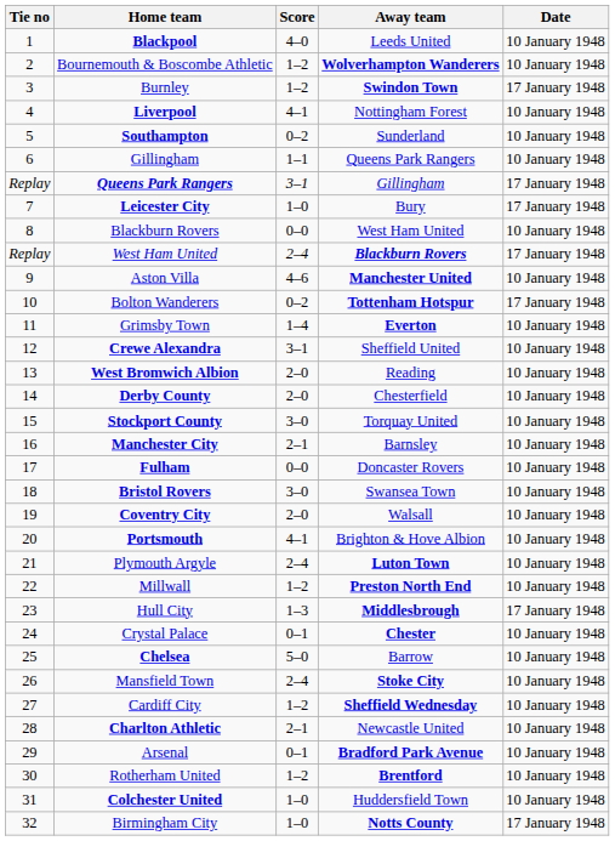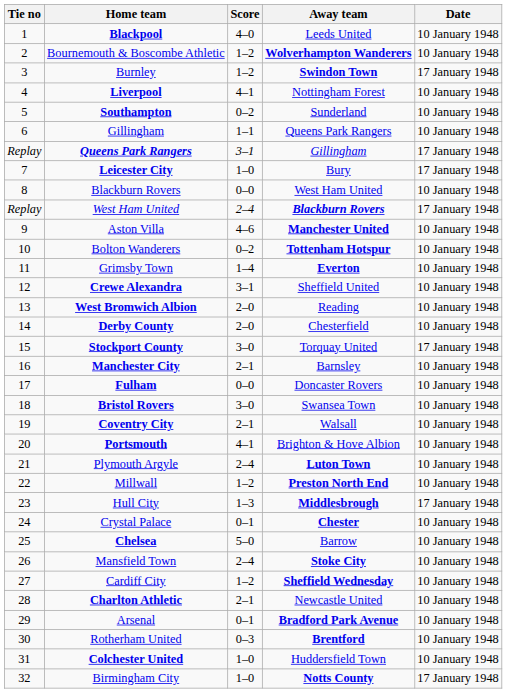 <table class="wikitable" style="text-align: center">
 <tr>
 <th>Tie no</th>
 <th>Home team</th>
 <th>Score</th>
 <th>Away team</th>
 <th>Date</th>
 </tr>
 <tr>
 <td>1</td>
 <td><strong><a href='#'>Blackpool</a></strong></td>
 <td>4–0</td>
 <td><a href='#'>Leeds United</a></td>
 <td>10 January 1948</td>
 </tr>
 <tr>
 <td>2</td>
 <td><a href='#'>Bournemouth & Boscombe Athletic</a></td>
 <td>1–2</td>
 <td><strong><a href='#'>Wolverhampton Wanderers</a></strong></td>
 <td>10 January 1948</td>
 </tr>
 <tr>
 <td>3</td>
 <td><a href='#'>Burnley</a></td>
 <td>1–2</td>
 <td><strong><a href='#'>Swindon Town</a></strong></td>
 <td>17 January 1948</td>
 </tr>
 <tr>
 <td>4</td>
 <td><strong><a href='#'>Liverpool</a></strong></td>
 <td>4–1</td>
 <td><a href='#'>Nottingham Forest</a></td>
 <td>10 January 1948</td>
 </tr>
 <tr>
 <td>5</td>
 <td><strong><a href='#'>Southampton</a></strong></td>
 <td>0–2</td>
 <td><a href='#'>Sunderland</a></td>
 <td>10 January 1948</td>
 </tr>
 <tr>
 <td>6</td>
 <td><a href='#'>Gillingham</a></td>
 <td>1–1</td>
 <td><a href='#'>Queens Park Rangers</a></td>
 <td>10 January 1948</td>
 </tr>
 <tr>
 <td><em>Replay</em></td>
 <td><strong><em><a href='#'>Queens Park Rangers</a></em></strong></td>
 <td><em>3–1</em></td>
 <td><em><a href='#'>Gillingham</a></em></td>
 <td>17 January 1948</td>
 </tr>
 <tr>
 <td>7</td>
 <td><strong><a href='#'>Leicester City</a></strong></td>
 <td>1–0</td>
 <td><a href='#'>Bury</a></td>
 <td>17 January 1948</td>
 </tr>
 <tr>
 <td>8</td>
 <td><a href='#'>Blackburn Rovers</a></td>
 <td>0–0</td>
 <td><a href='#'>West Ham United</a></td>
 <td>10 January 1948</td>
 </tr>
 <tr>
 <td><em>Replay</em></td>
 <td><em><a href='#'>West Ham United</a></em></td>
 <td><em>2–4</em></td>
 <td><strong><em><a href='#'>Blackburn Rovers</a></em></strong></td>
 <td>17 January 1948</td>
 </tr>
 <tr>
 <td>9</td>
 <td><a href='#'>Aston Villa</a></td>
 <td>4–6</td>
 <td><strong><a href='#'>Manchester United</a></strong></td>
 <td>10 January 1948</td>
 </tr>
 <tr>
 <td>10</td>
 <td><a href='#'>Bolton Wanderers</a></td>
 <td>0–2</td>
 <td><strong><a href='#'>Tottenham Hotspur</a></strong></td>
-<td>17 January 1948</td>
+<td>10 January 1948</td>
 </tr>
 <tr>
 <td>11</td>
 <td><a href='#'>Grimsby Town</a></td>
 <td>1–4</td>
 <td><strong><a href='#'>Everton</a></strong></td>
 <td>10 January 1948</td>
 </tr>
 <tr>
 <td>12</td>
 <td><strong><a href='#'>Crewe Alexandra</a></strong></td>
 <td>3–1</td>
 <td><a href='#'>Sheffield United</a></td>
 <td>10 January 1948</td>
 </tr>
 <tr>
 <td>13</td>
 <td><strong><a href='#'>West Bromwich Albion</a></strong></td>
 <td>2–0</td>
 <td><a href='#'>Reading</a></td>
 <td>10 January 1948</td>
 </tr>
 <tr>
 <td>14</td>
 <td><strong><a href='#'>Derby County</a></strong></td>
 <td>2–0</td>
 <td><a href='#'>Chesterfield</a></td>
 <td>10 January 1948</td>
 </tr>
 <tr>
 <td>15</td>
 <td><strong><a href='#'>Stockport County</a></strong></td>
 <td>3–0</td>
 <td><a href='#'>Torquay United</a></td>
-<td>10 January 1948</td>
+<td>17 January 1948</td>
 </tr>
 <tr>
 <td>16</td>
 <td><strong><a href='#'>Manchester City</a></strong></td>
 <td>2–1</td>
 <td><a href='#'>Barnsley</a></td>
 <td>10 January 1948</td>
 </tr>
 <tr>
 <td>17</td>
 <td><strong><a href='#'>Fulham</a></strong></td>
 <td>0–0</td>
 <td><a href='#'>Doncaster Rovers</a></td>
 <td>10 January 1948</td>
 </tr>
 <tr>
 <td>18</td>
 <td><strong><a href='#'>Bristol Rovers</a></strong></td>
 <td>3–0</td>
 <td><a href='#'>Swansea Town</a></td>
 <td>10 January 1948</td>
 </tr>
 <tr>
 <td>19</td>
 <td><strong><a href='#'>Coventry City</a></strong></td>
-<td>2–0</td>
+<td>2–1</td>
 <td><a href='#'>Walsall</a></td>
 <td>10 January 1948</td>
 </tr>
 <tr>
 <td>20</td>
 <td><strong><a href='#'>Portsmouth</a></strong></td>
 <td>4–1</td>
 <td><a href='#'>Brighton & Hove Albion</a></td>
 <td>10 January 1948</td>
 </tr>
 <tr>
 <td>21</td>
 <td><a href='#'>Plymouth Argyle</a></td>
 <td>2–4</td>
 <td><strong><a href='#'>Luton Town</a></strong></td>
 <td>10 January 1948</td>
 </tr>
 <tr>
 <td>22</td>
 <td><a href='#'>Millwall</a></td>
 <td>1–2</td>
 <td><strong><a href='#'>Preston North End</a></strong></td>
 <td>10 January 1948</td>
 </tr>
 <tr>
 <td>23</td>
 <td><a href='#'>Hull City</a></td>
 <td>1–3</td>
 <td><strong><a href='#'>Middlesbrough</a></strong></td>
 <td>17 January 1948</td>
 </tr>
 <tr>
 <td>24</td>
 <td><a href='#'>Crystal Palace</a></td>
 <td>0–1</td>
 <td><strong><a href='#'>Chester</a></strong></td>
 <td>10 January 1948</td>
 </tr>
 <tr>
 <td>25</td>
 <td><strong><a href='#'>Chelsea</a></strong></td>
 <td>5–0</td>
 <td><a href='#'>Barrow</a></td>
 <td>10 January 1948</td>
 </tr>
 <tr>
 <td>26</td>
 <td><a href='#'>Mansfield Town</a></td>
 <td>2–4</td>
 <td><strong><a href='#'>Stoke City</a></strong></td>
 <td>10 January 1948</td>
 </tr>
 <tr>
 <td>27</td>
 <td><a href='#'>Cardiff City</a></td>
 <td>1–2</td>
 <td><strong><a href='#'>Sheffield Wednesday</a></strong></td>
 <td>10 January 1948</td>
 </tr>
 <tr>
 <td>28</td>
 <td><strong><a href='#'>Charlton Athletic</a></strong></td>
 <td>2–1</td>
 <td><a href='#'>Newcastle United</a></td>
 <td>10 January 1948</td>
 </tr>
 <tr>
 <td>29</td>
 <td><a href='#'>Arsenal</a></td>
 <td>0–1</td>
 <td><strong><a href='#'>Bradford Park Avenue</a></strong></td>
 <td>10 January 1948</td>
 </tr>
 <tr>
 <td>30</td>
 <td><a href='#'>Rotherham United</a></td>
-<td>1–2</td>
+<td>0–3</td>
 <td><strong><a href='#'>Brentford</a></strong></td>
 <td>10 January 1948</td>
 </tr>
 <tr>
 <td>31</td>
 <td><strong><a href='#'>Colchester United</a></strong></td>
 <td>1–0</td>
 <td><a href='#'>Huddersfield Town</a></td>
 <td>10 January 1948</td>
 </tr>
 <tr>
 <td>32</td>
 <td><a href='#'>Birmingham City</a></td>
 <td>1–0</td>
 <td><strong><a href='#'>Notts County</a></strong></td>
 <td>17 January 1948</td>
 </tr>
 </table>
